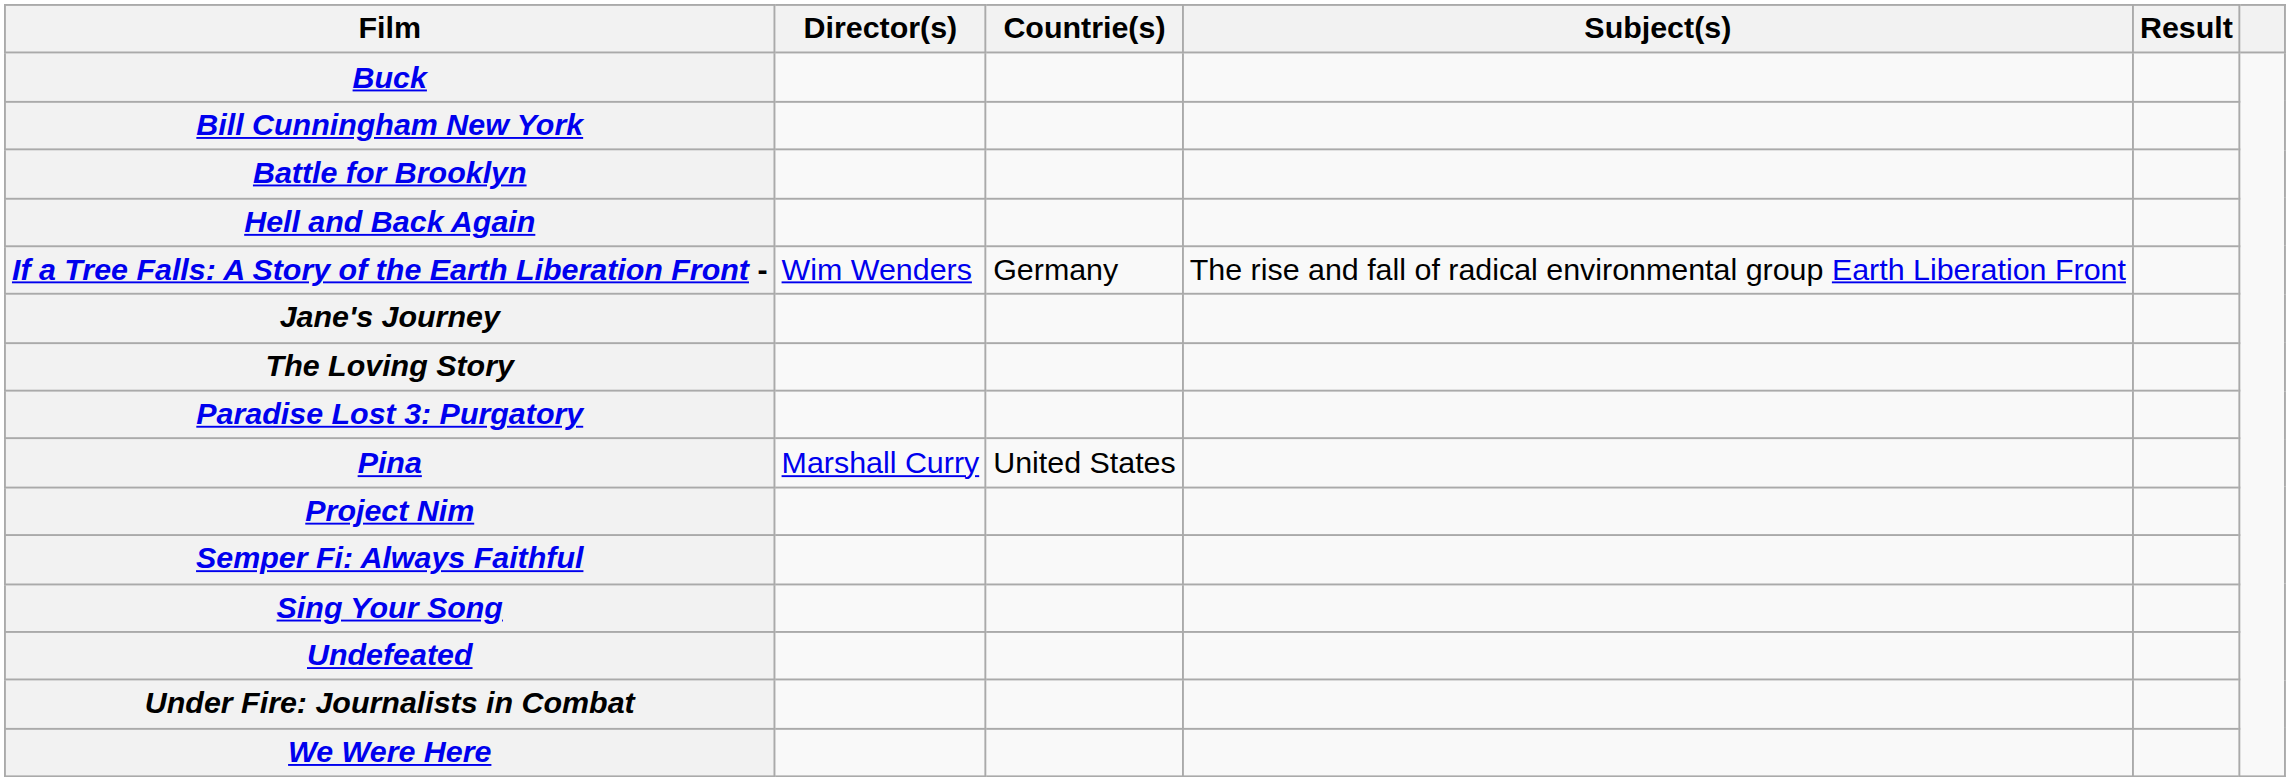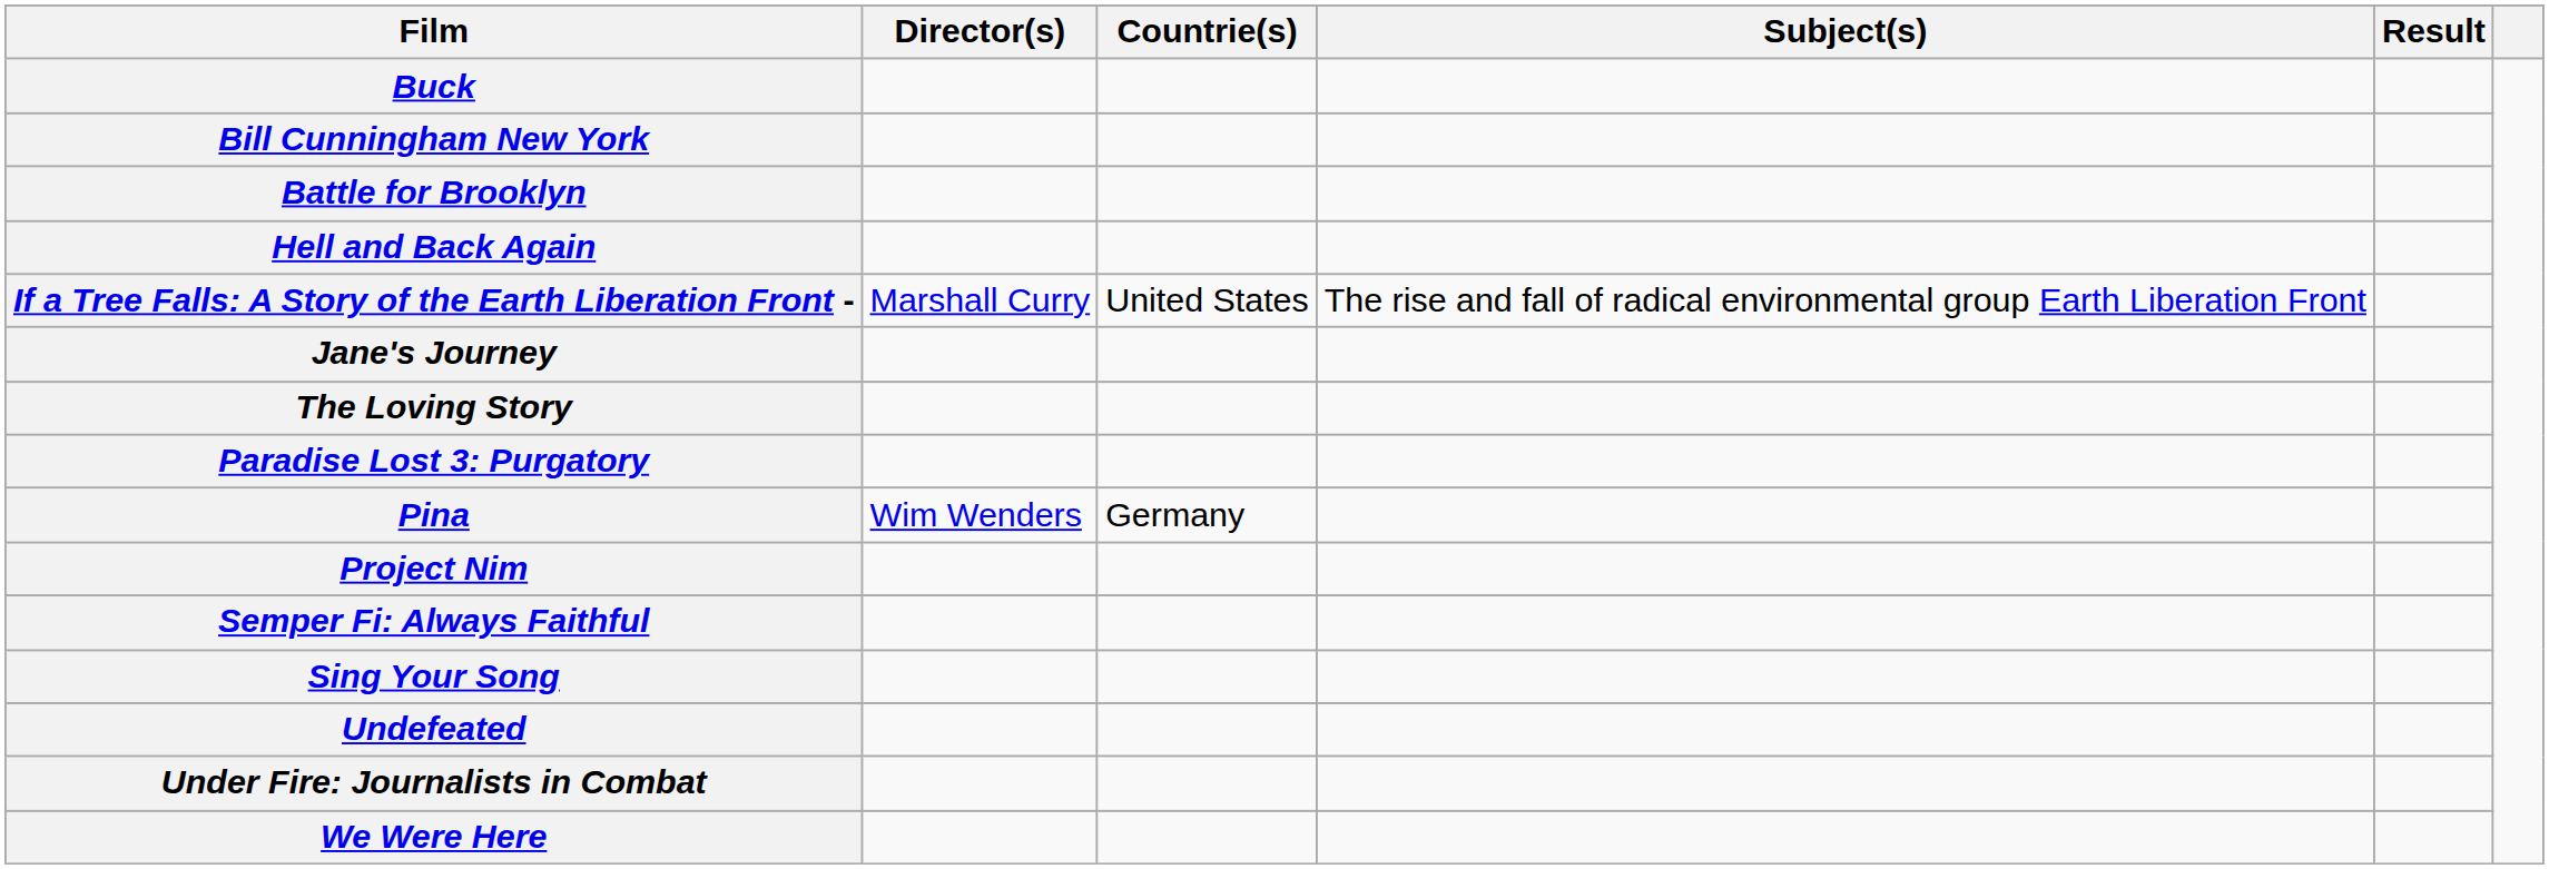 <table class="wikitable sortable plainrowheaders">
 <tr>
 <th scope="col">Film</th>
 <th scope="col">Director(s)</th>
 <th scope="col">Countrie(s)</th>
 <th scope="col">Subject(s)</th>
 <th scope="col">Result</th>
 <th scope="col" style="width:2%;"></th>
 </tr>
 <tr>
 <th scope="row"><em><a href='#'>Buck</a></em></th>
 <td></td>
 <td></td>
 <td></td>
 <td></td>
 <td align="center" rowspan="15"></td>
 </tr>
 <tr>
 <th scope="row"><em><a href='#'>Bill Cunningham New York</a></em></th>
 <td></td>
 <td></td>
 <td></td>
 <td></td>
 </tr>
 <tr>
 <th scope="row"><em><a href='#'>Battle for Brooklyn</a></em></th>
 <td></td>
 <td></td>
 <td></td>
 <td></td>
 </tr>
 <tr>
 <th scope="row"><em><a href='#'>Hell and Back Again</a></em></th>
 <td></td>
 <td></td>
 <td></td>
 <td></td>
 </tr>
 <tr>
 <th scope="row"><em><a href='#'>If a Tree Falls: A Story of the Earth Liberation Front</a></em> -</th>
-<td><a href='#'>Wim Wenders</a></td>
-<td>Germany</td>
+<td><a href='#'>Marshall Curry</a></td>
+<td>United States</td>
 <td>The rise and fall of radical environmental group <a href='#'>Earth Liberation Front</a></td>
 <td></td>
 </tr>
 <tr>
 <th scope="row"><em>Jane's Journey</em></th>
 <td></td>
 <td></td>
 <td></td>
 <td></td>
 </tr>
 <tr>
 <th scope="row"><em>The Loving Story</em></th>
 <td></td>
 <td></td>
 <td></td>
 <td></td>
 </tr>
 <tr>
 <th scope="row"><em><a href='#'>Paradise Lost 3: Purgatory</a></em></th>
 <td></td>
 <td></td>
 <td></td>
 <td></td>
 </tr>
 <tr>
 <th scope="row"><em><a href='#'>Pina</a></em></th>
-<td><a href='#'>Marshall Curry</a></td>
-<td>United States</td>
+<td><a href='#'>Wim Wenders</a></td>
+<td>Germany</td>
 <td></td>
 <td></td>
 </tr>
 <tr>
 <th scope="row"><em><a href='#'>Project Nim</a></em></th>
 <td></td>
 <td></td>
 <td></td>
 <td></td>
 </tr>
 <tr>
 <th scope="row"><em><a href='#'>Semper Fi: Always Faithful</a></em></th>
 <td></td>
 <td></td>
 <td></td>
 <td></td>
 </tr>
 <tr>
 <th scope="row"><em><a href='#'>Sing Your Song</a></em></th>
 <td></td>
 <td></td>
 <td></td>
 <td></td>
 </tr>
 <tr>
 <th scope="row"><em><a href='#'><strong>Undefeated</strong></a></em></th>
 <td></td>
 <td></td>
 <td></td>
 <td></td>
 </tr>
 <tr>
 <th scope="row"><em>Under Fire: Journalists in Combat</em></th>
 <td></td>
 <td></td>
 <td></td>
 <td></td>
 </tr>
 <tr>
 <th scope="row"><em><a href='#'>We Were Here</a></em></th>
 <td></td>
 <td></td>
 <td></td>
 <td></td>
 </tr>
 </table>
